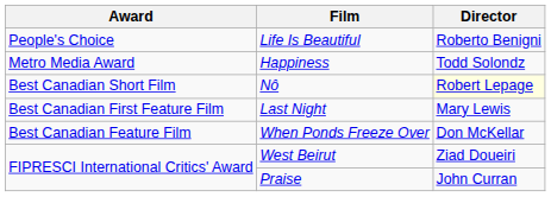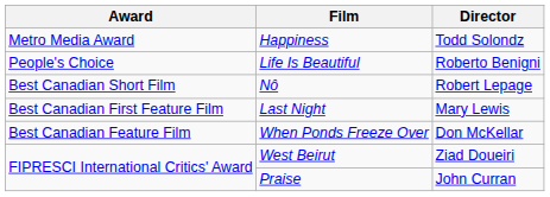 <table class="wikitable">
 <tr>
 <th>Award</th>
 <th>Film</th>
 <th>Director</th>
 </tr>
 <tr>
+<td><a href='#'>Metro Media Award</a></td>
+<td><em><a href='#'>Happiness</a></em></td>
+<td><a href='#'>Todd Solondz</a></td>
+</tr>
+<tr>
 <td><a href='#'>People's Choice</a></td>
 <td><em><a href='#'>Life Is Beautiful</a></em></td>
 <td><a href='#'>Roberto Benigni</a></td>
 </tr>
 <tr>
-<td><a href='#'>Metro Media Award</a></td>
-<td><em><a href='#'>Happiness</a></em></td>
-<td><a href='#'>Todd Solondz</a></td>
-</tr>
-<tr>
 <td><a href='#'>Best Canadian Short Film</a></td>
 <td><em><a href='#'>Nô</a></em></td>
-<td style="background: lightyellow;"><a href='#'>Robert Lepage</a></td>
+<td><a href='#'>Robert Lepage</a></td>
 </tr>
 <tr>
 <td><a href='#'>Best Canadian First Feature Film</a></td>
 <td><em><a href='#'>Last Night</a></em></td>
 <td><a href='#'>Mary Lewis</a></td>
 </tr>
 <tr>
 <td><a href='#'>Best Canadian Feature Film</a></td>
 <td><em><a href='#'>When Ponds Freeze Over</a></em></td>
 <td><a href='#'>Don McKellar</a></td>
 </tr>
 <tr>
 <td rowspan=2><a href='#'>FIPRESCI International Critics' Award</a></td>
 <td><em><a href='#'>West Beirut</a></em></td>
 <td><a href='#'>Ziad Doueiri</a></td>
 </tr>
 <tr>
 <td><em><a href='#'>Praise</a></em></td>
 <td><a href='#'>John Curran</a></td>
 </tr>
 </table>
